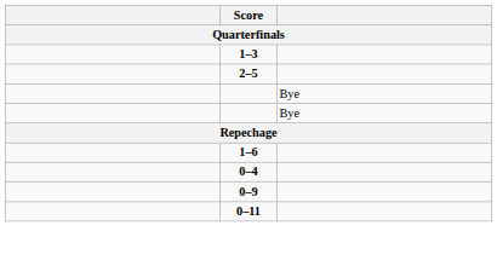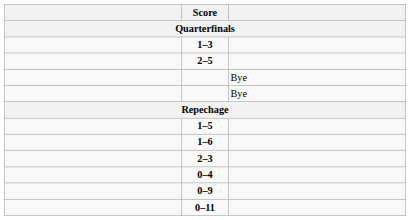 <table class="wikitable" style="text-align: left;">
 <tr>
 <th align="right" width="270"></th>
 <th width="65">Score</th>
 <th align="left" width="270"></th>
 </tr>
 <tr>
 <th colspan="3">Quarterfinals</th>
 </tr>
 <tr>
 <td></td>
 <td align=center><strong>1–3</strong></td>
 <td><strong></strong></td>
 </tr>
 <tr>
 <td></td>
 <td align=center><strong>2–5</strong></td>
 <td><strong></strong></td>
 </tr>
 <tr>
 <td><strong></strong></td>
 <td align=center></td>
 <td>Bye</td>
 </tr>
 <tr>
 <td><strong></strong></td>
 <td align=center></td>
 <td>Bye</td>
 </tr>
 <tr>
 <th colspan="3">Repechage</th>
 </tr>
 <tr>
 <td></td>
+<td align=center><strong>1–5</strong></td>
+<td><strong></strong></td>
+</tr>
+<tr>
+<td></td>
 <td align=center><strong>1–6</strong></td>
+<td><strong></strong></td>
+</tr>
+<tr>
+<td></td>
+<td align=center><strong>2–3</strong></td>
 <td><strong></strong></td>
 </tr>
 <tr>
 <td></td>
 <td align=center><strong>0–4</strong></td>
 <td><strong></strong></td>
 </tr>
 <tr>
 <td></td>
 <td align=center><strong>0–9</strong></td>
 <td><strong></strong></td>
 </tr>
 <tr>
 <td></td>
 <td align=center><strong>0–11</strong></td>
 <td><strong></strong></td>
 </tr>
 </table>
